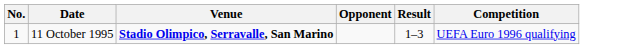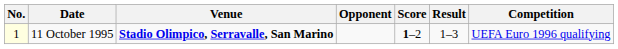 <table class="wikitable plainrowheaders">
 <tr>
 <th>No.</th>
 <th>Date</th>
 <th>Venue</th>
 <th>Opponent</th>
+<th>Score</th>
 <th>Result</th>
 <th>Competition</th>
 </tr>
 <tr>
-<td align="center">1</td>
+<td align="center" style="background: lightyellow;">1</td>
 <td>11 October 1995</td>
 <td><strong><a href='#'>Stadio Olimpico</a>, <a href='#'>Serravalle</a>, San Marino</strong></td>
 <td></td>
+<td align="center"><strong>1</strong>–2</td>
 <td align="center">1–3</td>
 <td><a href='#'>UEFA Euro 1996 qualifying</a></td>
 </tr>
 </table>
